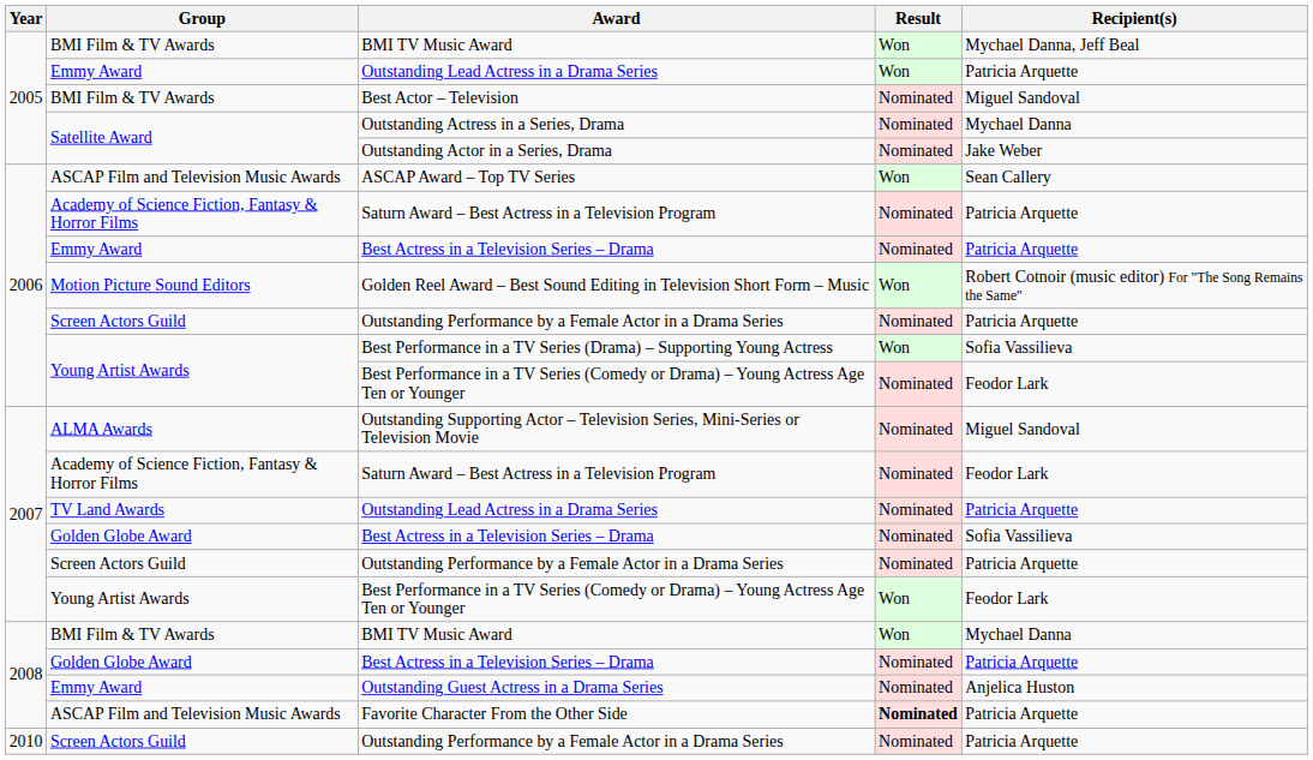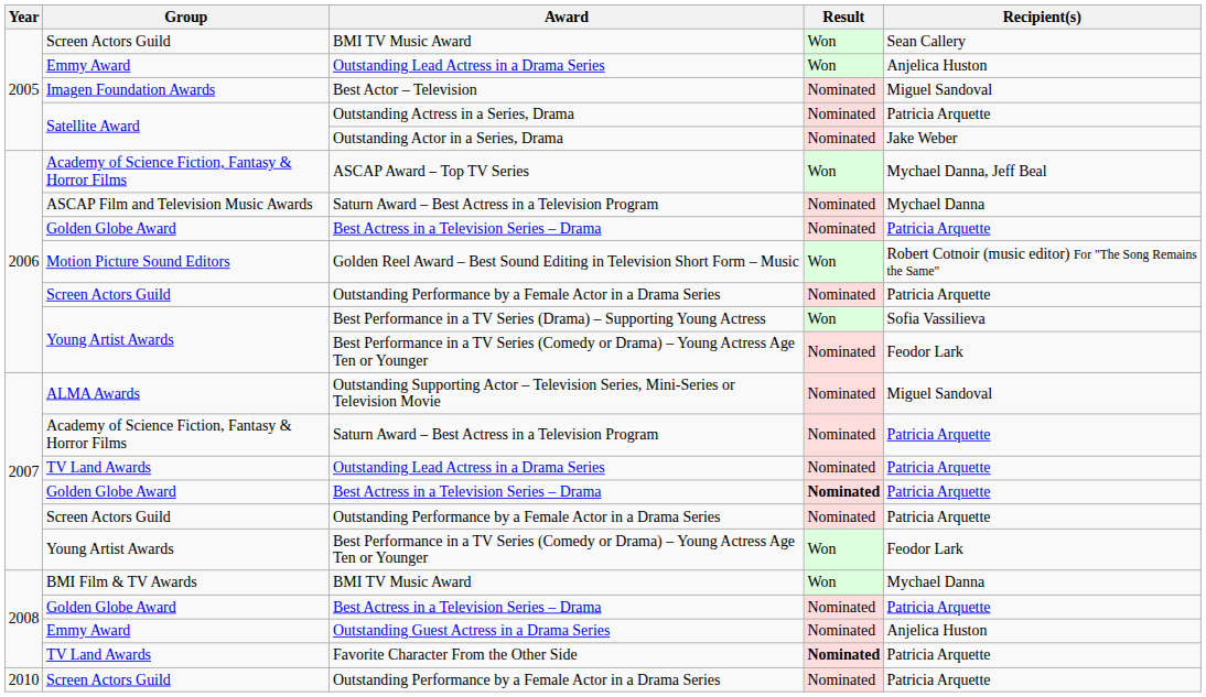 <table class="wikitable">
 <tr>
 <th>Year</th>
 <th>Group</th>
 <th>Award</th>
 <th>Result</th>
 <th>Recipient(s)</th>
 </tr>
 <tr>
 <td rowspan="5">2005</td>
-<td>BMI Film & TV Awards</td>
+<td>Screen Actors Guild</td>
 <td>BMI TV Music Award</td>
 <td style="background:#dfd;">Won</td>
-<td>Mychael Danna, Jeff Beal</td>
+<td>Sean Callery</td>
 </tr>
 <tr>
 <td><a href='#'>Emmy Award</a></td>
 <td><a href='#'>Outstanding Lead Actress in a Drama Series</a></td>
 <td style="background:#dfd;">Won</td>
-<td>Patricia Arquette</td>
+<td>Anjelica Huston</td>
 </tr>
 <tr>
-<td>BMI Film & TV Awards</td>
+<td><a href='#'>Imagen Foundation Awards</a></td>
 <td>Best Actor – Television</td>
 <td style="background:#fdd;">Nominated</td>
 <td>Miguel Sandoval</td>
 </tr>
 <tr>
 <td rowspan="2"><a href='#'>Satellite Award</a></td>
 <td>Outstanding Actress in a Series, Drama</td>
 <td style="background:#fdd;">Nominated</td>
-<td>Mychael Danna</td>
+<td>Patricia Arquette</td>
 </tr>
 <tr>
 <td>Outstanding Actor in a Series, Drama</td>
 <td style="background:#fdd;">Nominated</td>
 <td>Jake Weber</td>
 </tr>
 <tr>
 <td rowspan="7">2006</td>
-<td>ASCAP Film and Television Music Awards</td>
+<td><a href='#'>Academy of Science Fiction, Fantasy & Horror Films</a></td>
 <td>ASCAP Award – Top TV Series</td>
 <td style="background:#dfd;">Won</td>
-<td>Sean Callery</td>
+<td>Mychael Danna, Jeff Beal</td>
 </tr>
 <tr>
-<td><a href='#'>Academy of Science Fiction, Fantasy & Horror Films</a></td>
+<td>ASCAP Film and Television Music Awards</td>
 <td>Saturn Award – Best Actress in a Television Program</td>
 <td style="background:#fdd;">Nominated</td>
-<td>Patricia Arquette</td>
+<td>Mychael Danna</td>
 </tr>
 <tr>
-<td><a href='#'>Emmy Award</a></td>
+<td><a href='#'>Golden Globe Award</a></td>
 <td><a href='#'>Best Actress in a Television Series – Drama</a></td>
 <td style="background:#fdd;">Nominated</td>
 <td><a href='#'>Patricia Arquette</a></td>
 </tr>
 <tr>
 <td><a href='#'>Motion Picture Sound Editors</a></td>
 <td>Golden Reel Award – Best Sound Editing in Television Short Form – Music</td>
 <td style="background:#dfd;">Won</td>
 <td>Robert Cotnoir (music editor) <small> For "The Song Remains the Same"</small></td>
 </tr>
 <tr>
 <td><a href='#'>Screen Actors Guild</a></td>
 <td>Outstanding Performance by a Female Actor in a Drama Series</td>
 <td style="background:#fdd;">Nominated</td>
 <td>Patricia Arquette</td>
 </tr>
 <tr>
 <td rowspan="2"><a href='#'>Young Artist Awards</a></td>
 <td>Best Performance in a TV Series (Drama) – Supporting Young Actress</td>
 <td style="background:#dfd;">Won</td>
 <td>Sofia Vassilieva</td>
 </tr>
 <tr>
 <td>Best Performance in a TV Series (Comedy or Drama) – Young Actress Age Ten or Younger</td>
 <td style="background:#fdd;">Nominated</td>
 <td>Feodor Lark</td>
 </tr>
 <tr>
 <td rowspan="6">2007</td>
 <td><a href='#'>ALMA Awards</a></td>
 <td>Outstanding Supporting Actor – Television Series, Mini-Series or Television Movie</td>
 <td style="background:#fdd;">Nominated</td>
 <td>Miguel Sandoval</td>
 </tr>
 <tr>
 <td>Academy of Science Fiction, Fantasy & Horror Films</td>
 <td>Saturn Award – Best Actress in a Television Program</td>
 <td style="background:#fdd;">Nominated</td>
-<td>Feodor Lark</td>
+<td><a href='#'>Patricia Arquette</a></td>
 </tr>
 <tr>
 <td><a href='#'>TV Land Awards</a></td>
 <td><a href='#'>Outstanding Lead Actress in a Drama Series</a></td>
 <td style="background:#fdd;">Nominated</td>
 <td><a href='#'>Patricia Arquette</a></td>
 </tr>
 <tr>
 <td><a href='#'>Golden Globe Award</a></td>
 <td><a href='#'>Best Actress in a Television Series – Drama</a></td>
-<td style="background:#fdd;">Nominated</td>
-<td>Sofia Vassilieva</td>
+<td style="background:#fdd;"><strong>Nominated</strong></td>
+<td><a href='#'>Patricia Arquette</a></td>
 </tr>
 <tr>
 <td>Screen Actors Guild</td>
 <td>Outstanding Performance by a Female Actor in a Drama Series</td>
 <td style="background:#fdd;">Nominated</td>
 <td>Patricia Arquette</td>
 </tr>
 <tr>
 <td>Young Artist Awards</td>
 <td>Best Performance in a TV Series (Comedy or Drama) – Young Actress Age Ten or Younger</td>
 <td style="background:#dfd;">Won</td>
 <td>Feodor Lark</td>
 </tr>
 <tr>
 <td rowspan="4">2008</td>
 <td>BMI Film & TV Awards</td>
 <td>BMI TV Music Award</td>
 <td style="background:#dfd;">Won</td>
 <td>Mychael Danna</td>
 </tr>
 <tr>
 <td><a href='#'>Golden Globe Award</a></td>
 <td><a href='#'>Best Actress in a Television Series – Drama</a></td>
 <td style="background:#fdd;">Nominated</td>
 <td><a href='#'>Patricia Arquette</a></td>
 </tr>
 <tr>
 <td><a href='#'>Emmy Award</a></td>
 <td><a href='#'>Outstanding Guest Actress in a Drama Series</a></td>
 <td style="background:#fdd;">Nominated</td>
 <td>Anjelica Huston</td>
 </tr>
 <tr>
-<td>ASCAP Film and Television Music Awards</td>
+<td><a href='#'>TV Land Awards</a></td>
 <td>Favorite Character From the Other Side</td>
 <td style="background:#fdd;"><strong>Nominated</strong></td>
 <td>Patricia Arquette</td>
 </tr>
 <tr>
 <td>2010</td>
 <td><a href='#'>Screen Actors Guild</a></td>
 <td>Outstanding Performance by a Female Actor in a Drama Series</td>
 <td style="background:#fdd;">Nominated</td>
 <td>Patricia Arquette</td>
 </tr>
 </table>
